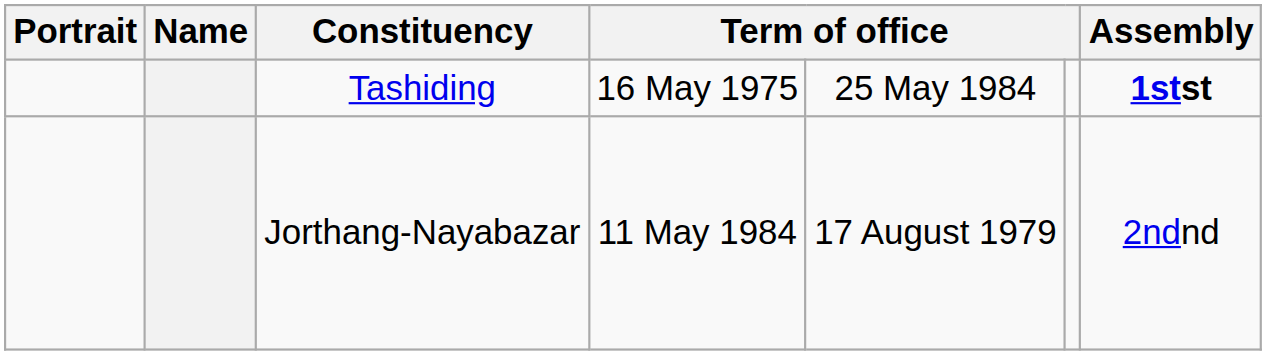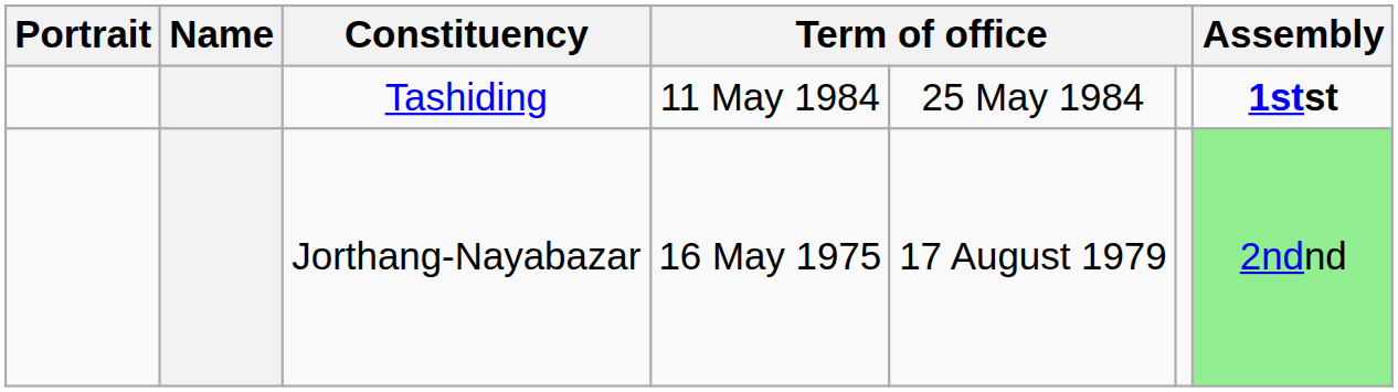 <table class="wikitable sortable" style="text-align:center">
 <tr>
 <th class="unsortable" scope="col">Portrait</th>
 <th scope="col" class="sortable">Name</th>
 <th scope="col">Constituency</th>
 <th colspan="3" scope="colgroup">Term of office</th>
 <th scope="col">Assembly</th>
 </tr>
 <tr align=center>
 <td></td>
 <th scope="row"></th>
 <td><a href='#'>Tashiding</a></td>
-<td>16 May 1975</td>
+<td>11 May 1984</td>
 <td>25 May 1984</td>
 <td></td>
 <td><strong><a href='#'>1st</a>st</strong></td>
 </tr>
 <tr align=center>
 <td align="center" height="100px"></td>
 <th scope="row"></th>
 <td>Jorthang-Nayabazar</td>
-<td>11 May 1984</td>
+<td>16 May 1975</td>
 <td>17 August 1979</td>
 <td></td>
-<td><a href='#'>2nd</a>nd</td>
+<td style="background: lightgreen;"><a href='#'>2nd</a>nd</td>
 </tr>
 </table>
